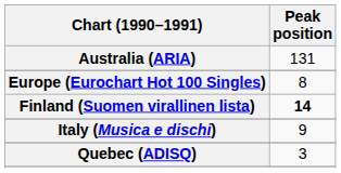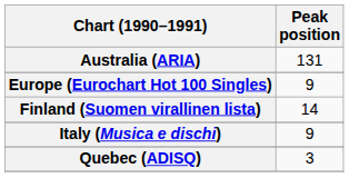 <table class="wikitable sortable plainrowheaders" style="text-align:center">
 <tr>
 <th scope="col">Chart (1990–1991)</th>
 <th scope="col">Peak<br>position</th>
 </tr>
 <tr>
 <th scope="row">Australia (<a href='#'>ARIA</a>)</th>
 <td>131</td>
 </tr>
 <tr>
 </tr>
 <tr>
 </tr>
 <tr>
 </tr>
 <tr>
 <th scope="row">Europe (<a href='#'>Eurochart Hot 100 Singles</a>)</th>
-<td>8</td>
+<td>9</td>
 </tr>
 <tr>
 <th scope="row">Finland (<a href='#'>Suomen virallinen lista</a>)</th>
-<td><strong>14</strong></td>
+<td>14</td>
 </tr>
 <tr>
 </tr>
 <tr>
 </tr>
 <tr>
 </tr>
 <tr>
 <th scope="row">Italy (<em><a href='#'>Musica e dischi</a></em>)</th>
 <td>9</td>
 </tr>
 <tr>
 </tr>
 <tr>
 </tr>
 <tr>
 </tr>
 <tr>
 <th scope="row">Quebec (<a href='#'>ADISQ</a>)</th>
 <td align="center">3</td>
 </tr>
 <tr>
 </tr>
 <tr>
 </tr>
 <tr>
 </tr>
 </table>
